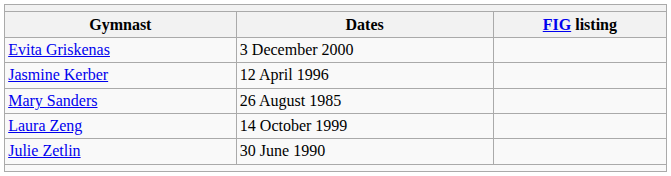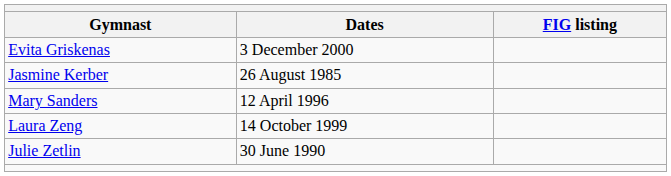 <table class="wikitable mw-collapsible mw-collapsed" width="75%">
 <tr>
 <th colspan="3"></th>
 </tr>
 <tr>
 <th>Gymnast</th>
 <th>Dates</th>
 <th><a href='#'>FIG</a> listing</th>
 </tr>
 <tr>
 <td><a href='#'>Evita Griskenas</a></td>
 <td>3 December 2000</td>
 <td></td>
 </tr>
 <tr>
 <td><a href='#'>Jasmine Kerber</a></td>
-<td>12 April 1996</td>
+<td>26 August 1985</td>
 <td></td>
 </tr>
 <tr>
 <td><a href='#'>Mary Sanders</a></td>
-<td>26 August 1985</td>
+<td>12 April 1996</td>
 <td></td>
 </tr>
 <tr>
 <td><a href='#'>Laura Zeng</a></td>
 <td>14 October 1999</td>
 <td></td>
 </tr>
 <tr>
 <td><a href='#'>Julie Zetlin</a></td>
 <td>30 June 1990</td>
 <td></td>
 </tr>
 <tr>
 <td colspan="3"></td>
 </tr>
 </table>
